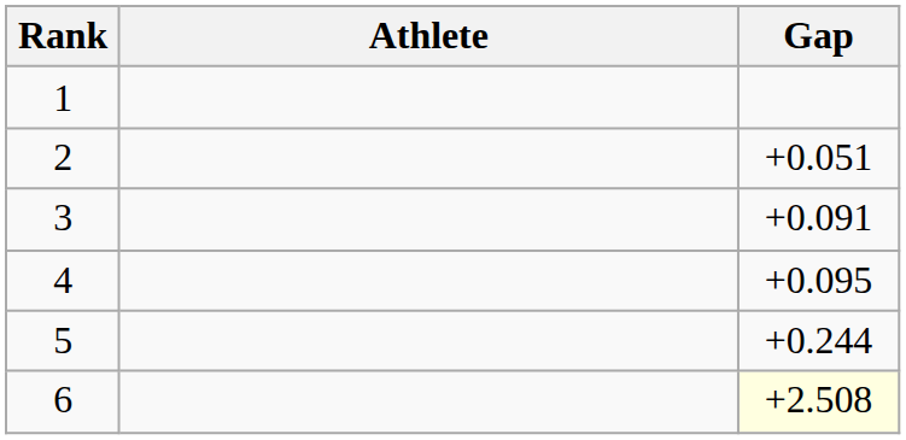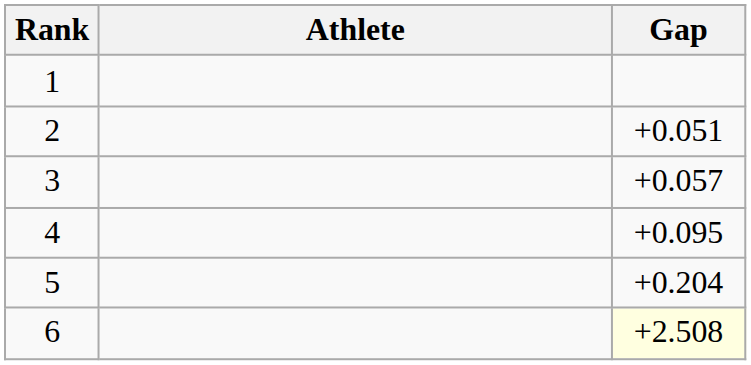 <table class=wikitable style="text-align:center">
 <tr>
 <th width=40>Rank</th>
 <th width=250>Athlete</th>
 <th width=60>Gap</th>
 </tr>
 <tr>
 <td>1</td>
 <td align=left></td>
 <td></td>
 </tr>
 <tr>
 <td>2</td>
 <td align=left></td>
 <td>+0.051</td>
 </tr>
 <tr>
 <td>3</td>
 <td align=left></td>
-<td>+0.091</td>
+<td>+0.057</td>
 </tr>
 <tr>
 <td>4</td>
 <td align=left></td>
 <td>+0.095</td>
 </tr>
 <tr>
 <td>5</td>
 <td align=left></td>
-<td>+0.244</td>
+<td>+0.204</td>
 </tr>
 <tr>
 <td>6</td>
 <td align=left></td>
 <td style="background: lightyellow;">+2.508</td>
 </tr>
 </table>
